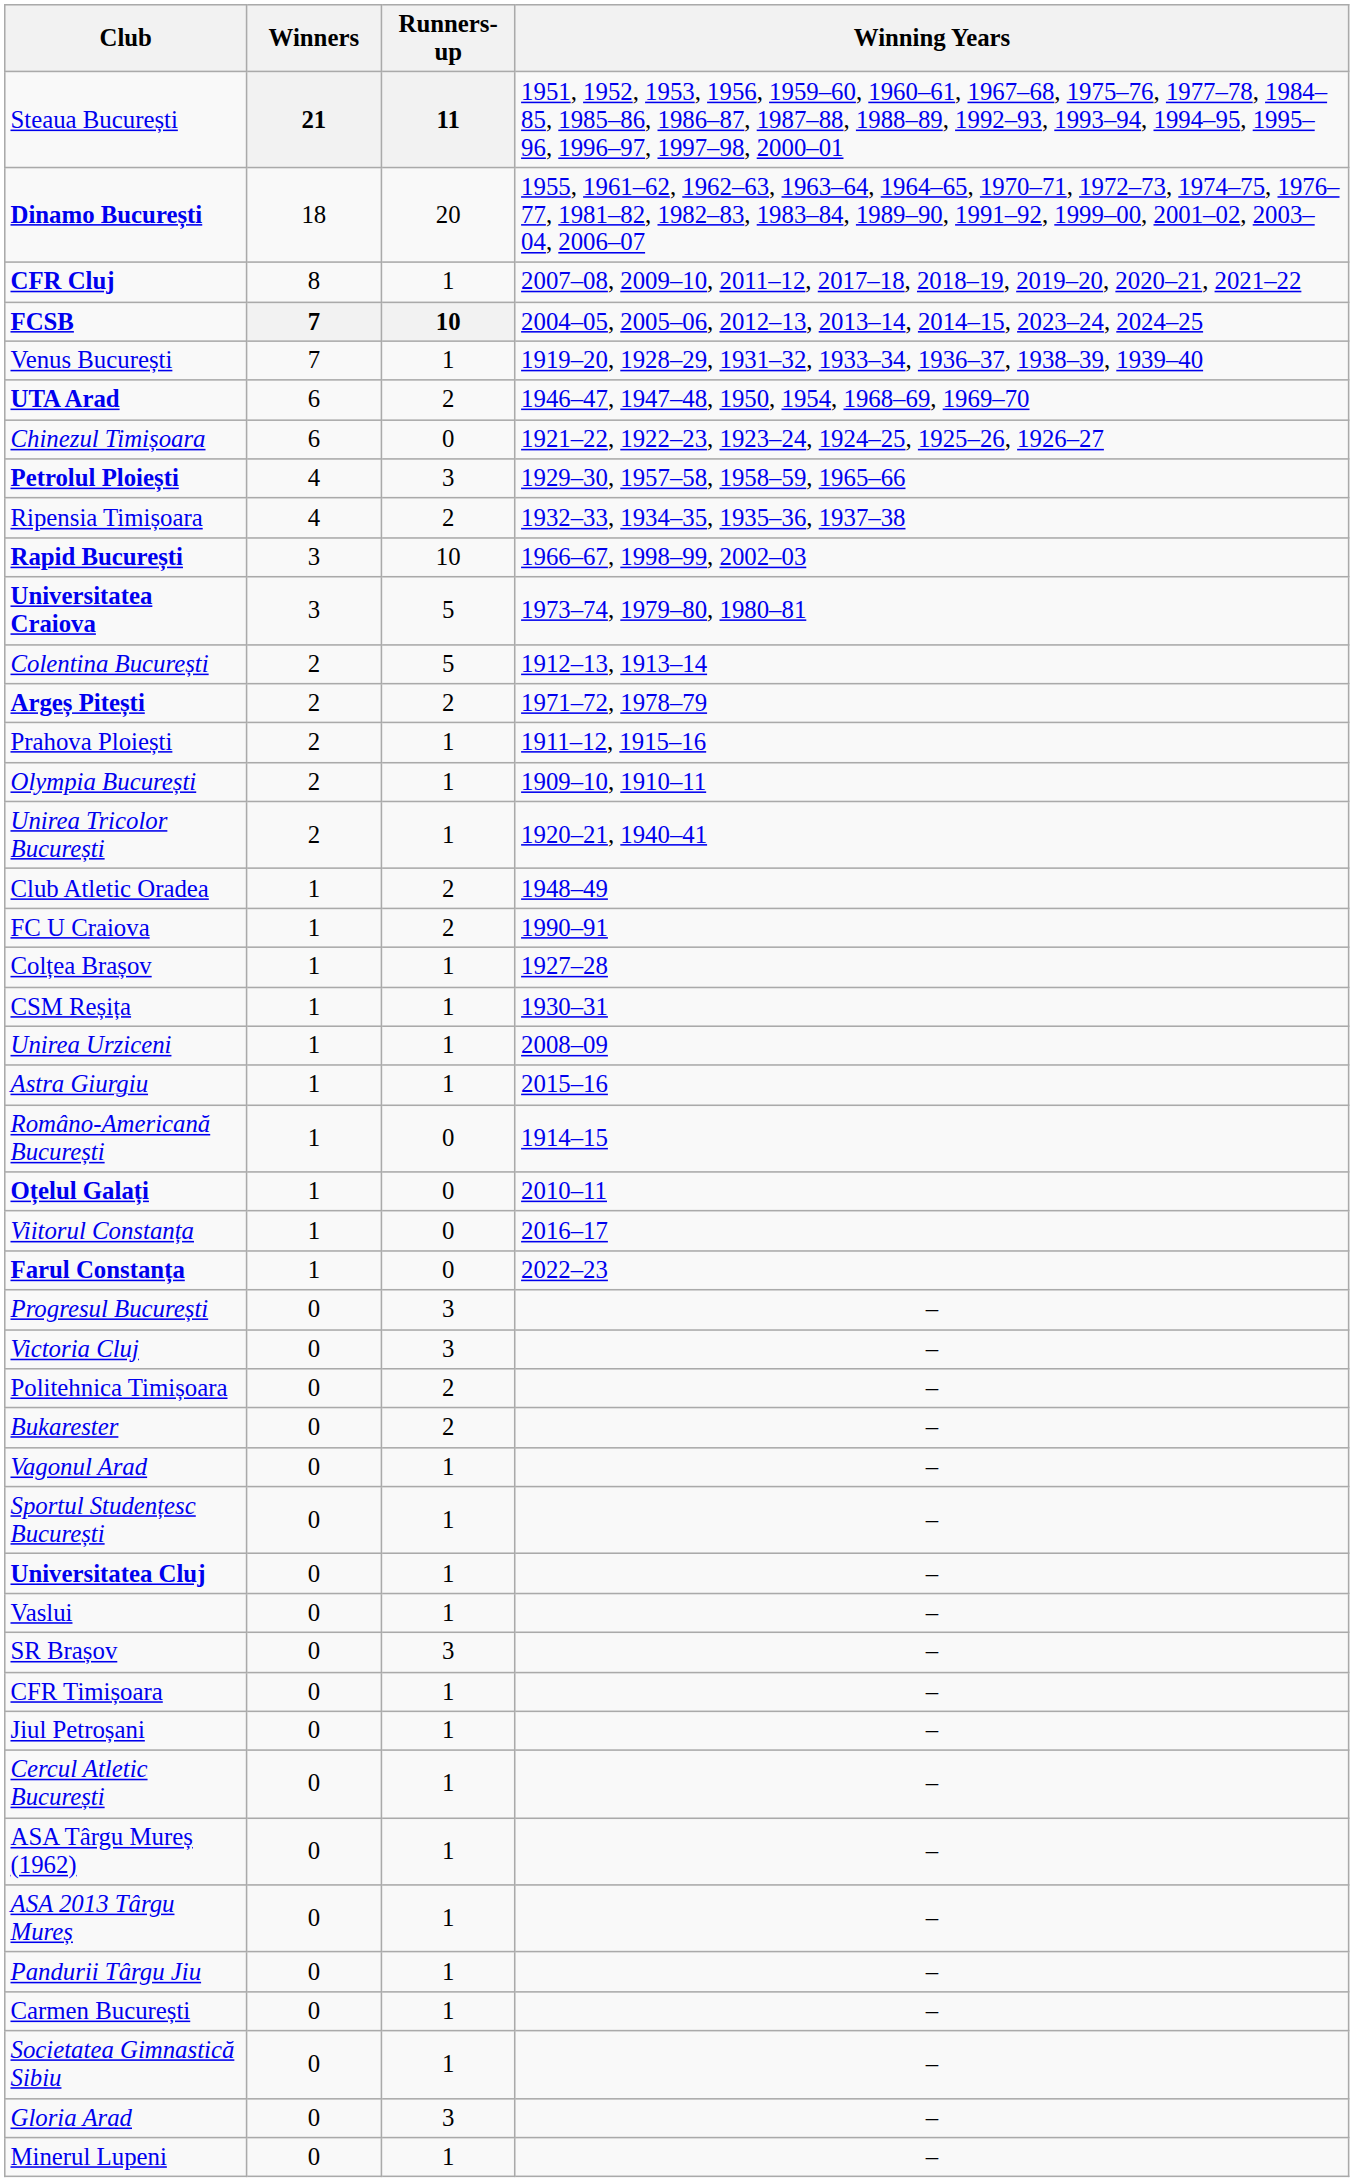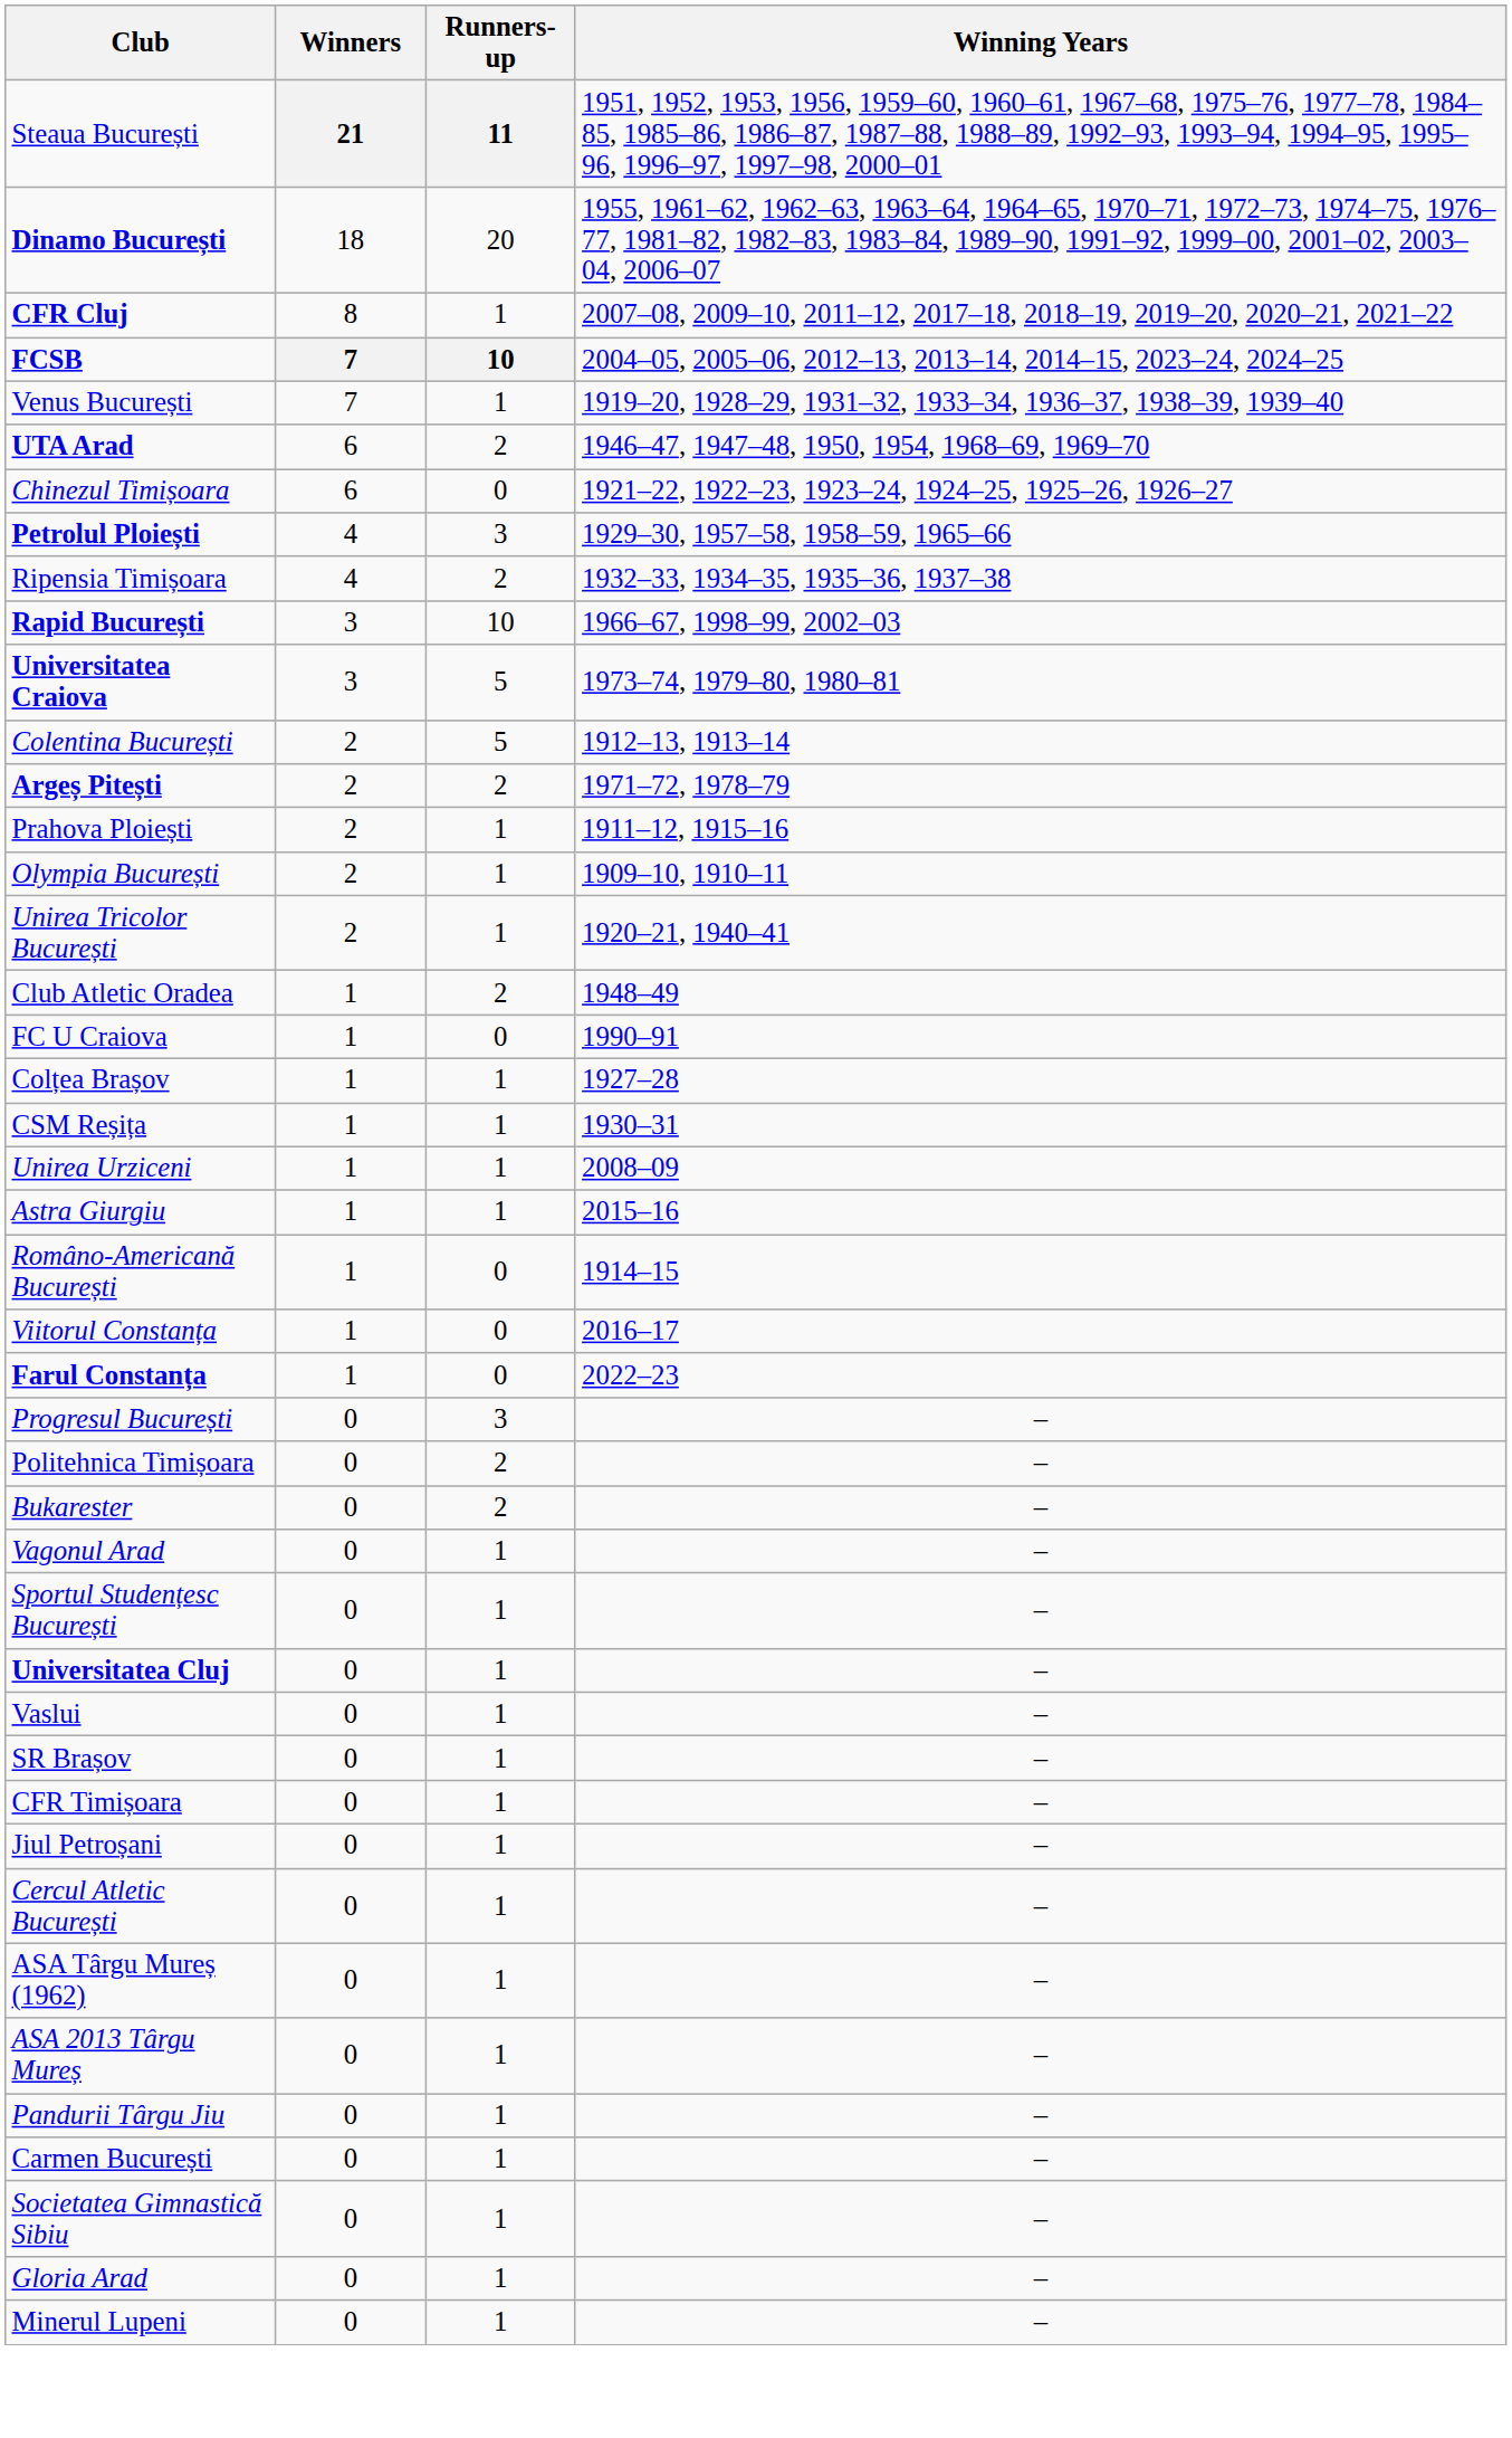 <table class= "wikitable sortable" style="text-align: left;">
 <tr>
 <th style="width:18%;">Club</th>
 <th style="width:10%;">Winners</th>
 <th style="width:10%;">Runners-up</th>
 <th>Winning Years</th>
 </tr>
 <tr>
 <td><a href='#'>Steaua București</a> </td>
 <th>21</th>
 <th>11</th>
 <td><a href='#'>1951</a>, <a href='#'>1952</a>, <a href='#'>1953</a>, <a href='#'>1956</a>, <a href='#'>1959–60</a>, <a href='#'>1960–61</a>, <a href='#'>1967–68</a>, <a href='#'>1975–76</a>, <a href='#'>1977–78</a>, <a href='#'>1984–85</a>, <a href='#'>1985–86</a>, <a href='#'>1986–87</a>, <a href='#'>1987–88</a>, <a href='#'>1988–89</a>, <a href='#'>1992–93</a>, <a href='#'>1993–94</a>, <a href='#'>1994–95</a>, <a href='#'>1995–96</a>, <a href='#'>1996–97</a>, <a href='#'>1997–98</a>, <a href='#'>2000–01</a></td>
 </tr>
 <tr>
 <td><strong><a href='#'>Dinamo București</a></strong> </td>
 <td style="text-align:center;">18</td>
 <td style="text-align:center;">20</td>
 <td><a href='#'>1955</a>, <a href='#'>1961–62</a>, <a href='#'>1962–63</a>, <a href='#'>1963–64</a>, <a href='#'>1964–65</a>, <a href='#'>1970–71</a>, <a href='#'>1972–73</a>, <a href='#'>1974–75</a>, <a href='#'>1976–77</a>, <a href='#'>1981–82</a>, <a href='#'>1982–83</a>, <a href='#'>1983–84</a>, <a href='#'>1989–90</a>, <a href='#'>1991–92</a>, <a href='#'>1999–00</a>, <a href='#'>2001–02</a>, <a href='#'>2003–04</a>, <a href='#'>2006–07</a></td>
 </tr>
 <tr>
 <td><strong><a href='#'>CFR Cluj</a></strong></td>
 <td style="text-align:center;">8</td>
 <td style="text-align:center;">1</td>
 <td><a href='#'>2007–08</a>, <a href='#'>2009–10</a>, <a href='#'>2011–12</a>, <a href='#'>2017–18</a>, <a href='#'>2018–19</a>, <a href='#'>2019–20</a>, <a href='#'>2020–21</a>, <a href='#'>2021–22</a></td>
 </tr>
 <tr>
 <td><strong><a href='#'>FCSB</a></strong></td>
 <th>7</th>
 <th>10</th>
 <td><a href='#'>2004–05</a>, <a href='#'>2005–06</a>, <a href='#'>2012–13</a>, <a href='#'>2013–14</a>, <a href='#'>2014–15</a>, <a href='#'>2023–24</a>, <a href='#'>2024–25</a></td>
 </tr>
 <tr>
 <td><a href='#'>Venus București</a></td>
 <td style="text-align:center;">7</td>
 <td style="text-align:center;">1</td>
 <td><a href='#'>1919–20</a>, <a href='#'>1928–29</a>, <a href='#'>1931–32</a>, <a href='#'>1933–34</a>, <a href='#'>1936–37</a>, <a href='#'>1938–39</a>, <a href='#'>1939–40</a></td>
 </tr>
 <tr>
 <td><strong><a href='#'>UTA Arad</a></strong></td>
 <td style="text-align:center;">6</td>
 <td style="text-align:center;">2</td>
 <td><a href='#'>1946–47</a>, <a href='#'>1947–48</a>, <a href='#'>1950</a>, <a href='#'>1954</a>, <a href='#'>1968–69</a>, <a href='#'>1969–70</a></td>
 </tr>
 <tr>
 <td><em><a href='#'>Chinezul Timișoara</a></em></td>
 <td style="text-align:center;">6</td>
 <td style="text-align:center;">0</td>
 <td><a href='#'>1921–22</a>, <a href='#'>1922–23</a>, <a href='#'>1923–24</a>, <a href='#'>1924–25</a>, <a href='#'>1925–26</a>, <a href='#'>1926–27</a></td>
 </tr>
 <tr>
 <td><strong><a href='#'>Petrolul Ploiești</a></strong></td>
 <td style="text-align:center;">4</td>
 <td style="text-align:center;">3</td>
 <td><a href='#'>1929–30</a>, <a href='#'>1957–58</a>, <a href='#'>1958–59</a>, <a href='#'>1965–66</a></td>
 </tr>
 <tr>
 <td><a href='#'>Ripensia Timișoara</a></td>
 <td style="text-align:center;">4</td>
 <td style="text-align:center;">2</td>
 <td><a href='#'>1932–33</a>, <a href='#'>1934–35</a>, <a href='#'>1935–36</a>, <a href='#'>1937–38</a></td>
 </tr>
 <tr>
 <td><strong><a href='#'>Rapid București</a></strong></td>
 <td style="text-align:center;">3</td>
 <td style="text-align:center;">10</td>
 <td><a href='#'>1966–67</a>, <a href='#'>1998–99</a>, <a href='#'>2002–03</a></td>
 </tr>
 <tr>
 <td><strong><a href='#'>Universitatea Craiova</a></strong></td>
 <td style="text-align:center;">3</td>
 <td style="text-align:center;">5</td>
 <td><a href='#'>1973–74</a>, <a href='#'>1979–80</a>, <a href='#'>1980–81</a></td>
 </tr>
 <tr>
 <td><em><a href='#'>Colentina București</a></em></td>
 <td style="text-align:center;">2</td>
 <td style="text-align:center;">5</td>
 <td><a href='#'>1912–13</a>, <a href='#'>1913–14</a></td>
 </tr>
 <tr>
 <td><strong><a href='#'>Argeș Pitești</a></strong></td>
 <td style="text-align:center;">2</td>
 <td style="text-align:center;">2</td>
 <td><a href='#'>1971–72</a>, <a href='#'>1978–79</a></td>
 </tr>
 <tr>
 <td><a href='#'>Prahova Ploiești</a></td>
 <td style="text-align:center;">2</td>
 <td style="text-align:center;">1</td>
 <td><a href='#'>1911–12</a>, <a href='#'>1915–16</a></td>
 </tr>
 <tr>
 <td><em><a href='#'>Olympia București</a></em></td>
 <td style="text-align:center;">2</td>
 <td style="text-align:center;">1</td>
 <td><a href='#'>1909–10</a>, <a href='#'>1910–11</a></td>
 </tr>
 <tr>
 <td><em><a href='#'>Unirea Tricolor București</a></em></td>
 <td style="text-align:center;">2</td>
 <td style="text-align:center;">1</td>
 <td><a href='#'>1920–21</a>, <a href='#'>1940–41</a></td>
 </tr>
 <tr>
 <td><a href='#'>Club Atletic Oradea</a></td>
 <td style="text-align:center;">1</td>
 <td style="text-align:center;">2</td>
 <td><a href='#'>1948–49</a></td>
 </tr>
 <tr>
 <td><a href='#'>FC U Craiova</a></td>
 <td style="text-align:center;">1</td>
-<td style="text-align:center;">2</td>
+<td style="text-align:center;">0</td>
 <td><a href='#'>1990–91</a></td>
 </tr>
 <tr>
 <td><a href='#'>Colțea Brașov</a></td>
 <td style="text-align:center;">1</td>
 <td style="text-align:center;">1</td>
 <td><a href='#'>1927–28</a></td>
 </tr>
 <tr>
 <td><a href='#'>CSM Reșița</a></td>
 <td style="text-align:center;">1</td>
 <td style="text-align:center;">1</td>
 <td><a href='#'>1930–31</a></td>
 </tr>
 <tr>
 <td><em><a href='#'>Unirea Urziceni</a></em></td>
 <td style="text-align:center;">1</td>
 <td style="text-align:center;">1</td>
 <td><a href='#'>2008–09</a></td>
 </tr>
 <tr>
 <td><em><a href='#'>Astra Giurgiu</a></em></td>
 <td style="text-align:center;">1</td>
 <td style="text-align:center;">1</td>
 <td><a href='#'>2015–16</a></td>
 </tr>
 <tr>
 <td><em><a href='#'>Româno-Americană București</a></em></td>
 <td style="text-align:center;">1</td>
 <td style="text-align:center;">0</td>
 <td><a href='#'>1914–15</a></td>
 </tr>
 <tr>
-<td><strong><a href='#'>Oțelul Galați</a></strong></td>
-<td style="text-align:center;">1</td>
-<td style="text-align:center;">0</td>
-<td><a href='#'>2010–11</a></td>
-</tr>
-<tr>
 <td><em><a href='#'>Viitorul Constanța</a></em></td>
 <td style="text-align:center;">1</td>
 <td style="text-align:center;">0</td>
 <td><a href='#'>2016–17</a></td>
 </tr>
 <tr>
 <td><strong><a href='#'>Farul Constanța</a></strong></td>
 <td style="text-align:center;">1</td>
 <td style="text-align:center;">0</td>
 <td><a href='#'>2022–23</a></td>
 </tr>
 <tr>
 <td><em><a href='#'>Progresul București</a></em></td>
-<td style="text-align:center;">0</td>
-<td style="text-align:center;">3</td>
-<td style="text-align:center;">–</td>
-</tr>
-<tr>
-<td><em><a href='#'>Victoria Cluj</a></em></td>
 <td style="text-align:center;">0</td>
 <td style="text-align:center;">3</td>
 <td style="text-align:center;">–</td>
 </tr>
 <tr>
 <td><a href='#'>Politehnica Timișoara</a></td>
 <td style="text-align:center;">0</td>
 <td style="text-align:center;">2</td>
 <td style="text-align:center;">–</td>
 </tr>
 <tr>
 <td><em><a href='#'>Bukarester</a></em></td>
 <td style="text-align:center;">0</td>
 <td style="text-align:center;">2</td>
 <td style="text-align:center;">–</td>
 </tr>
 <tr>
 <td><em><a href='#'>Vagonul Arad</a></em></td>
 <td style="text-align:center;">0</td>
 <td style="text-align:center;">1</td>
 <td style="text-align:center;">–</td>
 </tr>
 <tr>
 <td><em><a href='#'>Sportul Studențesc București</a></em></td>
 <td style="text-align:center;">0</td>
 <td style="text-align:center;">1</td>
 <td style="text-align:center;">–</td>
 </tr>
 <tr>
 <td><strong><a href='#'>Universitatea Cluj</a></strong></td>
 <td style="text-align:center;">0</td>
 <td style="text-align:center;">1</td>
 <td style="text-align:center;">–</td>
 </tr>
 <tr>
 <td><a href='#'>Vaslui</a></td>
 <td style="text-align:center;">0</td>
 <td style="text-align:center;">1</td>
 <td style="text-align:center;">–</td>
 </tr>
 <tr>
 <td><a href='#'>SR Brașov</a></td>
 <td style="text-align:center;">0</td>
-<td style="text-align:center;">3</td>
+<td style="text-align:center;">1</td>
 <td style="text-align:center;">–</td>
 </tr>
 <tr>
 <td><a href='#'>CFR Timișoara</a></td>
 <td style="text-align:center;">0</td>
 <td style="text-align:center;">1</td>
 <td style="text-align:center;">–</td>
 </tr>
 <tr>
 <td><a href='#'>Jiul Petroșani</a></td>
 <td style="text-align:center;">0</td>
 <td style="text-align:center;">1</td>
 <td style="text-align:center;">–</td>
 </tr>
 <tr>
 <td><em><a href='#'>Cercul Atletic București</a></em></td>
 <td style="text-align:center;">0</td>
 <td style="text-align:center;">1</td>
 <td style="text-align:center;">–</td>
 </tr>
 <tr>
 <td><a href='#'>ASA Târgu Mureș (1962)</a></td>
 <td style="text-align:center;">0</td>
 <td style="text-align:center;">1</td>
 <td style="text-align:center;">–</td>
 </tr>
 <tr>
 <td><em><a href='#'>ASA 2013 Târgu Mureș</a></em></td>
 <td style="text-align:center;">0</td>
 <td style="text-align:center;">1</td>
 <td style="text-align:center;">–</td>
 </tr>
 <tr>
 <td><em><a href='#'>Pandurii Târgu Jiu</a></em></td>
 <td style="text-align:center;">0</td>
 <td style="text-align:center;">1</td>
 <td style="text-align:center;">–</td>
 </tr>
 <tr>
 <td><a href='#'>Carmen București</a></td>
 <td style="text-align:center;">0</td>
 <td style="text-align:center;">1</td>
 <td style="text-align:center;">–</td>
 </tr>
 <tr>
 <td><em><a href='#'>Societatea Gimnastică Sibiu</a></em></td>
 <td style="text-align:center;">0</td>
 <td style="text-align:center;">1</td>
 <td style="text-align:center;">–</td>
 </tr>
 <tr>
 <td><em><a href='#'>Gloria Arad</a></em></td>
 <td style="text-align:center;">0</td>
-<td style="text-align:center;">3</td>
+<td style="text-align:center;">1</td>
 <td style="text-align:center;">–</td>
 </tr>
 <tr>
 <td><a href='#'>Minerul Lupeni</a></td>
 <td style="text-align:center;">0</td>
 <td style="text-align:center;">1</td>
 <td style="text-align:center;">–</td>
 </tr>
 </table>
